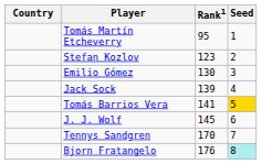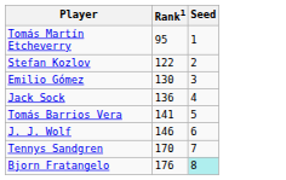 <table class="sortable wikitable">
 <tr>
-<th width="70">Country</th>
 <th width="175">Player</th>
 <th>Rank<sup>1</sup></th>
 <th>Seed</th>
 </tr>
 <tr>
-<td></td>
 <td><a href='#'>Tomás Martín Etcheverry</a></td>
 <td>95</td>
 <td>1</td>
 </tr>
 <tr>
-<td></td>
 <td><a href='#'>Stefan Kozlov</a></td>
-<td>123</td>
+<td>122</td>
 <td>2</td>
 </tr>
 <tr>
-<td></td>
 <td><a href='#'>Emilio Gómez</a></td>
 <td>130</td>
 <td>3</td>
 </tr>
 <tr>
-<td></td>
 <td><a href='#'>Jack Sock</a></td>
-<td>139</td>
+<td>136</td>
 <td>4</td>
 </tr>
 <tr>
-<td></td>
 <td><a href='#'>Tomás Barrios Vera</a></td>
 <td>141</td>
-<td style="background: gold;">5</td>
+<td>5</td>
 </tr>
 <tr>
-<td></td>
 <td><a href='#'>J. J. Wolf</a></td>
-<td>145</td>
+<td>146</td>
 <td>6</td>
 </tr>
 <tr>
-<td></td>
 <td><a href='#'>Tennys Sandgren</a></td>
 <td>170</td>
 <td>7</td>
 </tr>
 <tr>
-<td></td>
 <td><a href='#'>Bjorn Fratangelo</a></td>
 <td>176</td>
 <td style="background: paleturquoise;">8</td>
 </tr>
 </table>
